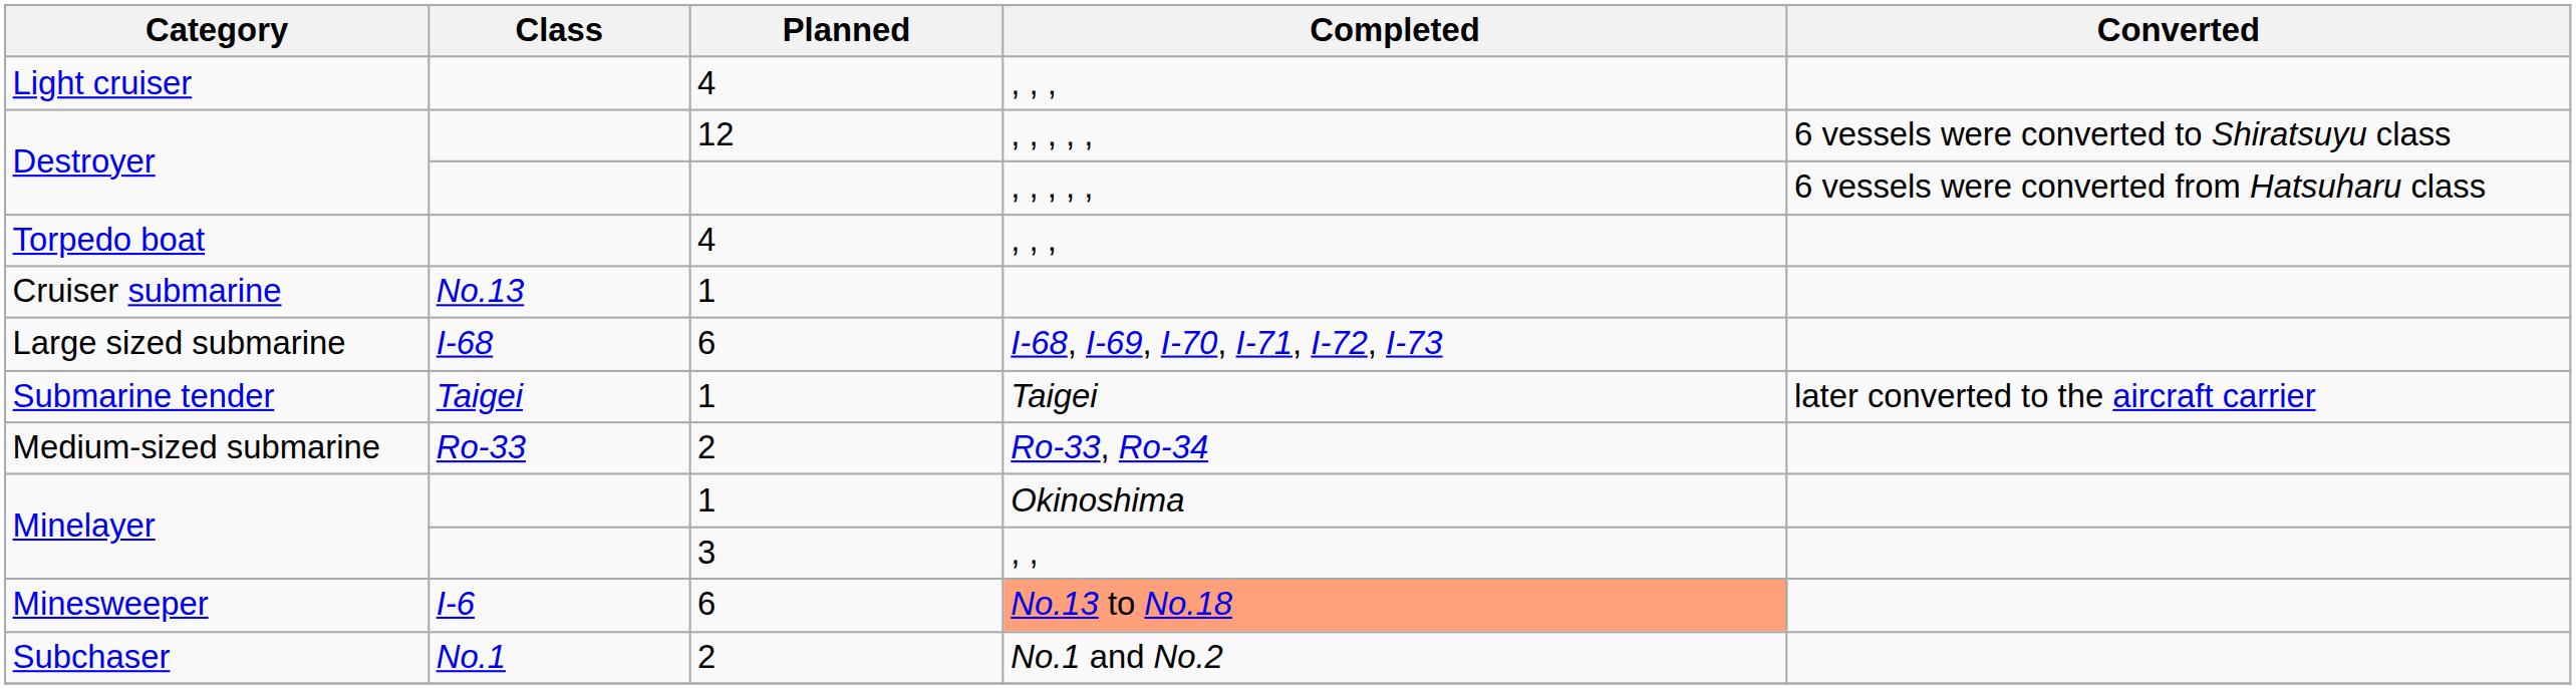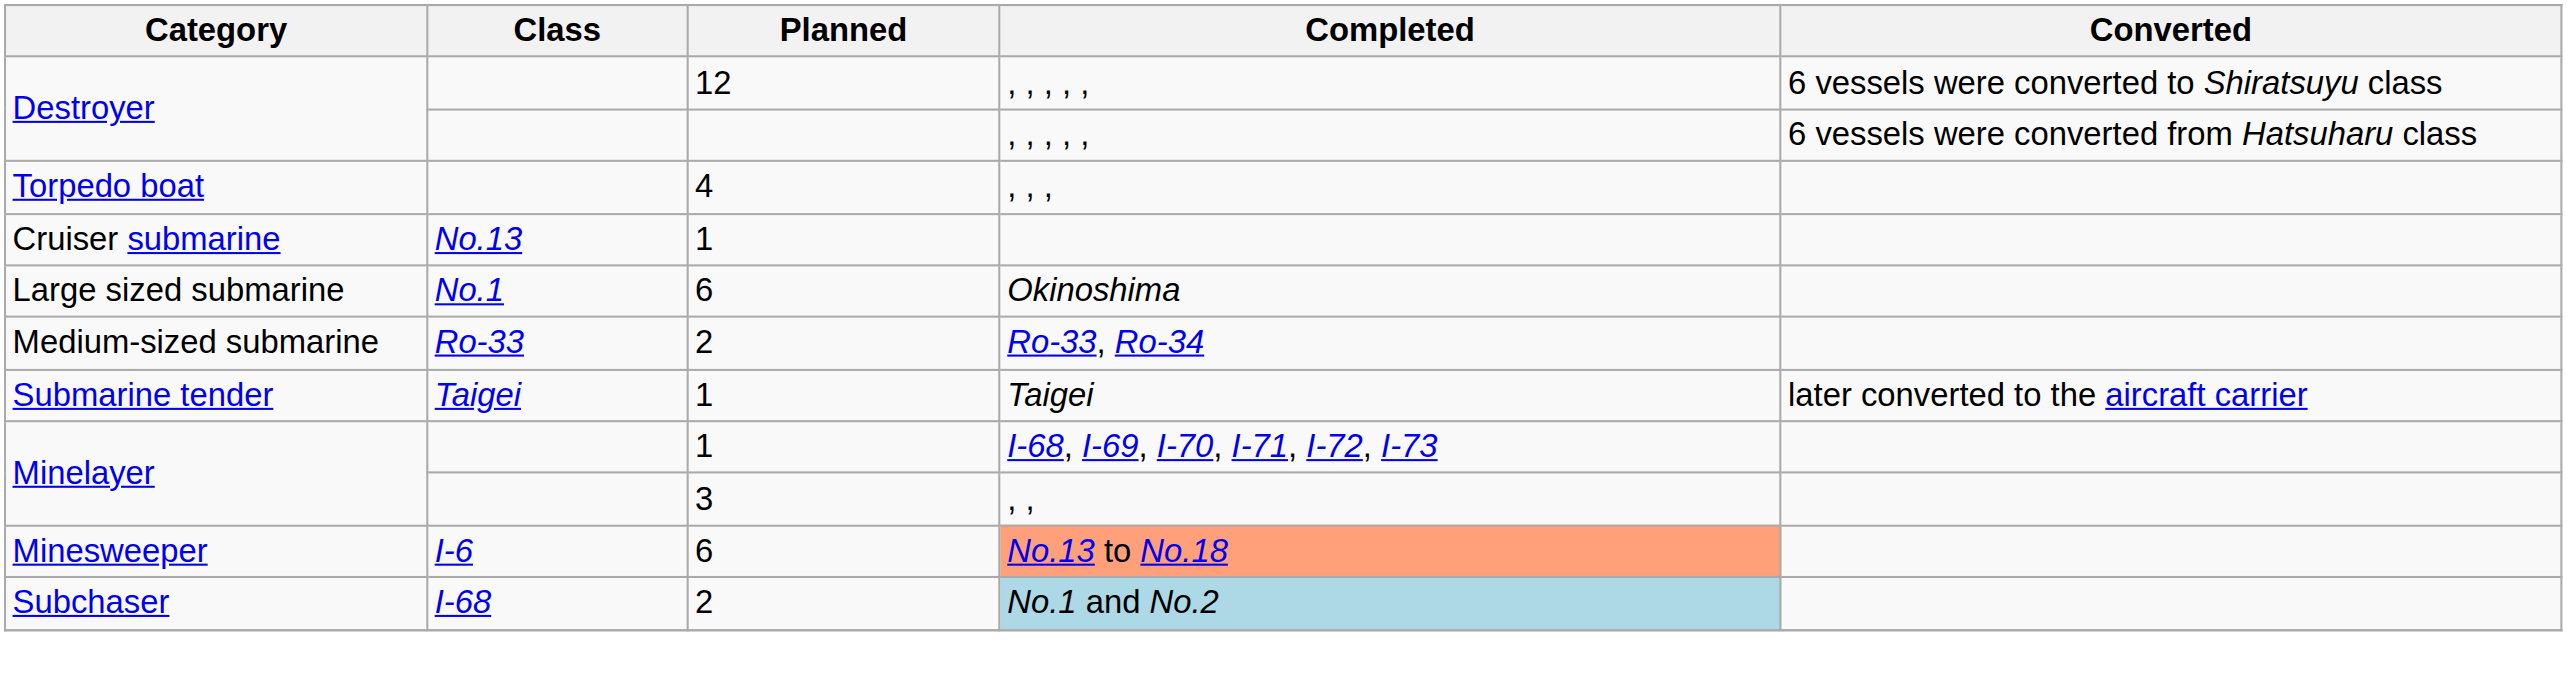 <table class="wikitable">
 <tr>
 </tr>
 <tr>
 <th width="8%">Category</th>
 <th width="5%">Class</th>
 <th width="6%">Planned</th>
 <th width="15%">Completed</th>
 <th width="15%">Converted</th>
-</tr>
-<tr>
-<td><a href='#'>Light cruiser</a></td>
-<td></td>
-<td>4</td>
-<td>, , , </td>
-<td></td>
 </tr>
 <tr>
 <td rowspan="2"><a href='#'>Destroyer</a></td>
 <td></td>
 <td>12</td>
 <td>, , , , , </td>
 <td>6 vessels were converted to <em>Shiratsuyu</em> class</td>
 </tr>
 <tr>
 <td></td>
 <td></td>
 <td>, , , , , </td>
 <td>6 vessels were converted from <em>Hatsuharu</em> class</td>
 </tr>
 <tr>
 <td><a href='#'>Torpedo boat</a></td>
 <td></td>
 <td>4</td>
 <td>, , , </td>
 <td></td>
 </tr>
 <tr>
 <td>Cruiser <a href='#'>submarine</a></td>
 <td><em><a href='#'>No.13</a></em></td>
 <td>1</td>
 <td></td>
 <td></td>
 </tr>
 <tr>
 <td>Large sized submarine</td>
-<td><em><a href='#'>I-68</a></em></td>
+<td><em><a href='#'>No.1</a></em></td>
 <td>6</td>
-<td><em><a href='#'>I-68</a></em>, <em><a href='#'>I-69</a></em>, <em><a href='#'>I-70</a></em>, <em><a href='#'>I-71</a></em>, <em><a href='#'>I-72</a></em>, <em><a href='#'>I-73</a></em></td>
+<td><em>Okinoshima</em></td>
+<td></td>
+</tr>
+<tr>
+<td>Medium-sized submarine</td>
+<td><em><a href='#'>Ro-33</a></em></td>
+<td>2</td>
+<td><em><a href='#'>Ro-33</a></em>, <em><a href='#'>Ro-34</a></em></td>
 <td></td>
 </tr>
 <tr>
 <td><a href='#'>Submarine tender</a></td>
 <td><em><a href='#'>Taigei</a></em></td>
 <td>1</td>
 <td><em>Taigei</em></td>
 <td>later converted to the <a href='#'>aircraft carrier</a> </td>
 </tr>
 <tr>
-<td>Medium-sized submarine</td>
-<td><em><a href='#'>Ro-33</a></em></td>
-<td>2</td>
-<td><em><a href='#'>Ro-33</a></em>, <em><a href='#'>Ro-34</a></em></td>
-<td></td>
-</tr>
-<tr>
 <td rowspan="2"><a href='#'>Minelayer</a></td>
 <td></td>
 <td>1</td>
-<td><em>Okinoshima</em></td>
+<td><em><a href='#'>I-68</a></em>, <em><a href='#'>I-69</a></em>, <em><a href='#'>I-70</a></em>, <em><a href='#'>I-71</a></em>, <em><a href='#'>I-72</a></em>, <em><a href='#'>I-73</a></em></td>
 <td></td>
 </tr>
 <tr>
 <td></td>
 <td>3</td>
 <td>, , </td>
 <td></td>
 </tr>
 <tr>
 <td><a href='#'>Minesweeper</a></td>
 <td><em><a href='#'>I-6</a></em></td>
 <td>6</td>
 <td style="background: lightsalmon;"><em><a href='#'>No.13</a></em> to <em><a href='#'>No.18</a></em></td>
 <td></td>
 </tr>
 <tr>
 <td><a href='#'>Subchaser</a></td>
-<td><em><a href='#'>No.1</a></em></td>
+<td><em><a href='#'>I-68</a></em></td>
 <td>2</td>
-<td><em>No.1</em> and <em>No.2</em></td>
+<td style="background: lightblue;"><em>No.1</em> and <em>No.2</em></td>
 <td></td>
 </tr>
 <tr>
 </tr>
 </table>
